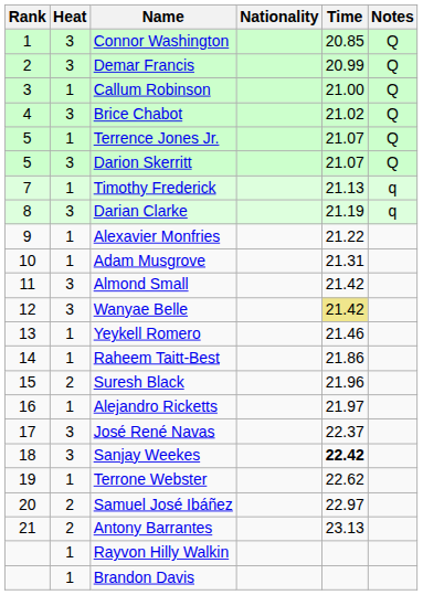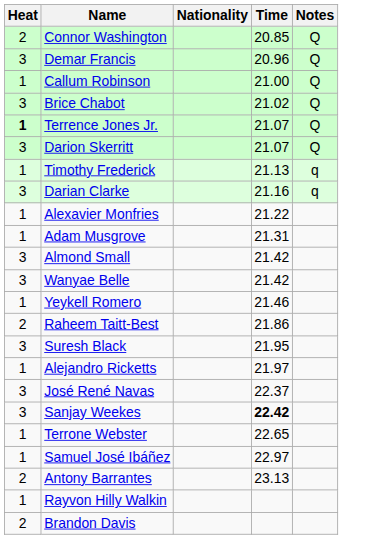 <table class="wikitable sortable" style="text-align:center">
 <tr>
-<th>Rank</th>
 <th>Heat</th>
 <th>Name</th>
 <th>Nationality</th>
 <th>Time</th>
 <th>Notes</th>
 </tr>
 <tr bgcolor=ccffcc>
-<td>1</td>
-<td>3</td>
+<td>2</td>
 <td align=left><a href='#'>Connor Washington</a></td>
 <td align=left></td>
 <td>20.85</td>
 <td>Q</td>
 </tr>
 <tr bgcolor=ccffcc>
-<td>2</td>
 <td>3</td>
 <td align=left><a href='#'>Demar Francis</a></td>
 <td align=left></td>
-<td>20.99</td>
+<td>20.96</td>
 <td>Q</td>
 </tr>
 <tr bgcolor=ccffcc>
-<td>3</td>
 <td>1</td>
 <td align=left><a href='#'>Callum Robinson</a></td>
 <td align=left></td>
 <td>21.00</td>
 <td>Q</td>
 </tr>
 <tr bgcolor=ccffcc>
-<td>4</td>
 <td>3</td>
 <td align=left><a href='#'>Brice Chabot</a></td>
 <td align=left></td>
 <td>21.02</td>
 <td>Q</td>
 </tr>
 <tr bgcolor=ccffcc>
-<td>5</td>
-<td>1</td>
+<td><strong>1</strong></td>
 <td align=left><a href='#'>Terrence Jones Jr.</a></td>
 <td align=left></td>
 <td>21.07</td>
 <td>Q</td>
 </tr>
 <tr bgcolor=ccffcc>
-<td>5</td>
 <td>3</td>
 <td align=left><a href='#'>Darion Skerritt</a></td>
 <td align=left></td>
 <td>21.07</td>
 <td>Q</td>
 </tr>
 <tr bgcolor=ddffdd>
-<td>7</td>
 <td>1</td>
 <td align=left><a href='#'>Timothy Frederick</a></td>
 <td align=left></td>
 <td>21.13</td>
 <td>q</td>
 </tr>
 <tr bgcolor=ddffdd>
-<td>8</td>
 <td>3</td>
 <td align=left><a href='#'>Darian Clarke</a></td>
 <td align=left></td>
-<td>21.19</td>
+<td>21.16</td>
 <td>q</td>
 </tr>
 <tr>
-<td>9</td>
 <td>1</td>
 <td align=left><a href='#'>Alexavier Monfries</a></td>
 <td align=left></td>
 <td>21.22</td>
 <td></td>
 </tr>
 <tr>
-<td>10</td>
 <td>1</td>
 <td align=left><a href='#'>Adam Musgrove</a></td>
 <td align=left></td>
 <td>21.31</td>
 <td></td>
 </tr>
 <tr>
-<td>11</td>
 <td>3</td>
 <td align=left><a href='#'>Almond Small</a></td>
 <td align=left></td>
 <td>21.42</td>
 <td></td>
 </tr>
 <tr>
-<td>12</td>
 <td>3</td>
 <td align=left><a href='#'>Wanyae Belle</a></td>
 <td align=left></td>
-<td style="background: khaki;">21.42</td>
+<td>21.42</td>
 <td></td>
 </tr>
 <tr>
-<td>13</td>
 <td>1</td>
 <td align=left><a href='#'>Yeykell Romero</a></td>
 <td align=left></td>
 <td>21.46</td>
 <td></td>
 </tr>
 <tr>
-<td>14</td>
-<td>1</td>
+<td>2</td>
 <td align=left><a href='#'>Raheem Taitt-Best</a></td>
 <td align=left></td>
 <td>21.86</td>
 <td></td>
 </tr>
 <tr>
-<td>15</td>
-<td>2</td>
+<td>3</td>
 <td align=left><a href='#'>Suresh Black</a></td>
 <td align=left></td>
-<td>21.96</td>
+<td>21.95</td>
 <td></td>
 </tr>
 <tr>
-<td>16</td>
 <td>1</td>
 <td align=left><a href='#'>Alejandro Ricketts</a></td>
 <td align=left></td>
 <td>21.97</td>
 <td></td>
 </tr>
 <tr>
-<td>17</td>
 <td>3</td>
 <td align=left><a href='#'>José René Navas</a></td>
 <td align=left></td>
 <td>22.37</td>
 <td></td>
 </tr>
 <tr>
-<td>18</td>
 <td>3</td>
 <td align=left><a href='#'>Sanjay Weekes</a></td>
 <td align=left></td>
 <td><strong>22.42</strong></td>
 <td></td>
 </tr>
 <tr>
-<td>19</td>
 <td>1</td>
 <td align=left><a href='#'>Terrone Webster</a></td>
 <td align=left></td>
-<td>22.62</td>
+<td>22.65</td>
 <td></td>
 </tr>
 <tr>
-<td>20</td>
-<td>2</td>
+<td>1</td>
 <td align=left><a href='#'>Samuel José Ibáñez</a></td>
 <td align=left></td>
 <td>22.97</td>
 <td></td>
 </tr>
 <tr>
-<td>21</td>
 <td>2</td>
 <td align=left><a href='#'>Antony Barrantes</a></td>
 <td align=left></td>
 <td>23.13</td>
 <td></td>
 </tr>
 <tr>
-<td></td>
 <td>1</td>
 <td align=left><a href='#'>Rayvon Hilly Walkin</a></td>
 <td align=left></td>
 <td></td>
 <td></td>
 </tr>
 <tr>
-<td></td>
-<td>1</td>
+<td>2</td>
 <td align=left><a href='#'>Brandon Davis</a></td>
 <td align=left></td>
 <td></td>
 <td></td>
 </tr>
 </table>
